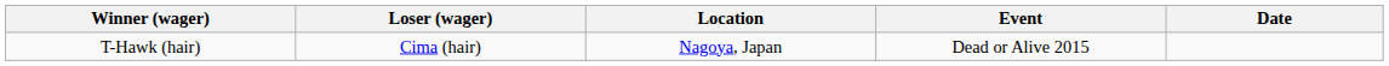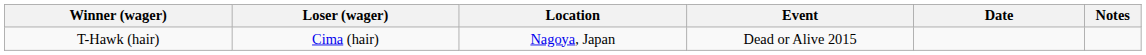 <table class="wikitable sortable" width=100%  style="text-align: center">
 <tr>
 <th width=20% scope="col">Winner (wager)</th>
 <th width=20% scope="col">Loser (wager)</th>
 <th width=20% scope="col">Location</th>
 <th width=20% scope="col">Event</th>
 <th width=15% scope="col">Date</th>
+<th class="unsortable" width=5% scope="col">Notes</th>
 </tr>
 <tr>
 <td>T-Hawk (hair)</td>
 <td><a href='#'>Cima</a> (hair)</td>
 <td><a href='#'>Nagoya</a>, Japan</td>
 <td>Dead or Alive 2015</td>
 <td></td>
+<td></td>
 </tr>
 </table>
